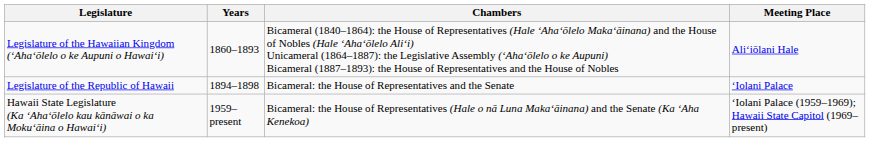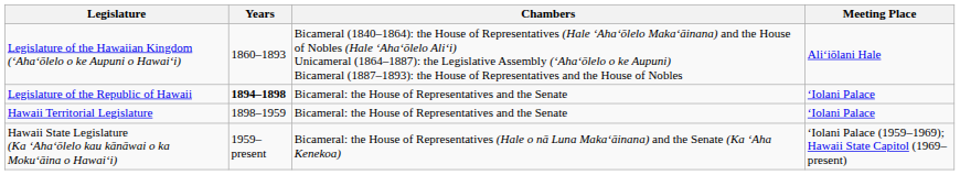 <table class="wikitable">
 <tr>
 <th>Legislature</th>
 <th>Years</th>
 <th>Chambers</th>
 <th>Meeting Place</th>
 </tr>
 <tr>
 <td><a href='#'>Legislature of the Hawaiian Kingdom</a> <br><em>(ʻAhaʻōlelo o ke Aupuni o Hawaiʻi)</em></td>
 <td>1860–1893</td>
 <td>Bicameral (1840–1864): the House of Representatives <em>(Hale ʻAhaʻōlelo Makaʻāinana)</em> and the House of Nobles <em>(Hale ʻAhaʻōlelo Aliʻi)</em> <br>Unicameral (1864–1887): the Legislative Assembly <em>(ʻAhaʻōlelo o ke Aupuni)</em> <br>Bicameral (1887–1893):  the House of Representatives and the House of Nobles</td>
 <td><a href='#'>Aliʻiōlani Hale</a></td>
 </tr>
 <tr>
 <td><a href='#'>Legislature of the Republic of Hawaii</a></td>
-<td>1894–1898</td>
+<td><strong>1894–1898</strong></td>
+<td>Bicameral: the House of Representatives and the Senate</td>
+<td><a href='#'>ʻIolani Palace</a></td>
+</tr>
+<tr>
+<td><a href='#'>Hawaii Territorial Legislature</a></td>
+<td>1898–1959</td>
 <td>Bicameral: the House of Representatives and the Senate</td>
 <td><a href='#'>ʻIolani Palace</a></td>
 </tr>
 <tr>
 <td>Hawaii State Legislature <br><em>(Ka ‘Aha‘ōlelo kau kānāwai o ka Moku‘āina o Hawai‘i)</em></td>
 <td>1959–present</td>
 <td>Bicameral: the House of Representatives <em>(Hale o nā Luna Maka‘āinana)</em> and the Senate <em>(Ka ‘Aha Kenekoa)</em></td>
 <td>ʻIolani Palace (1959–1969); <br><a href='#'>Hawaii State Capitol</a> (1969–present)</td>
 </tr>
 </table>
